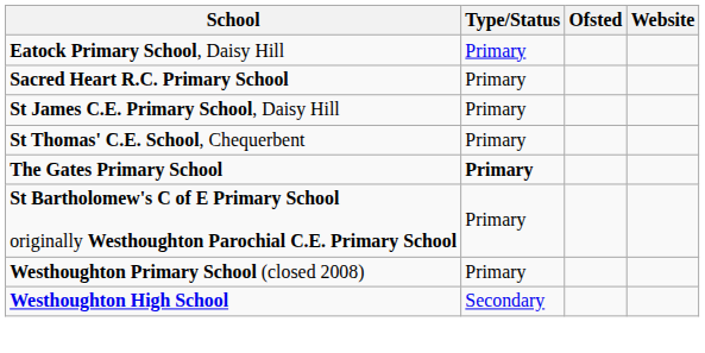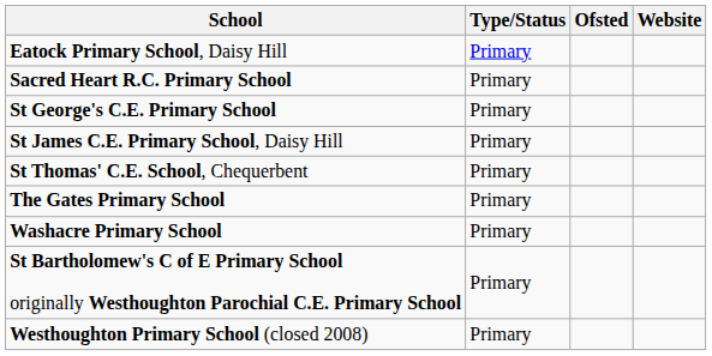 <table class="wikitable">
 <tr>
 <th>School</th>
 <th>Type/Status</th>
 <th>Ofsted</th>
 <th>Website</th>
 </tr>
 <tr>
 <td><strong>Eatock Primary School</strong>, Daisy Hill</td>
 <td><a href='#'>Primary</a></td>
 <td></td>
 <td></td>
 </tr>
 <tr>
 <td><strong>Sacred Heart R.C. Primary School</strong></td>
 <td>Primary</td>
 <td></td>
 <td></td>
 </tr>
 <tr>
+<td><strong>St George's C.E. Primary School</strong></td>
+<td>Primary</td>
+<td></td>
+<td></td>
+</tr>
+<tr>
 <td><strong>St James C.E. Primary School</strong>, Daisy Hill</td>
 <td>Primary</td>
 <td></td>
 <td></td>
 </tr>
 <tr>
 <td><strong>St Thomas' C.E. School</strong>, Chequerbent</td>
 <td>Primary</td>
 <td></td>
 <td></td>
 </tr>
 <tr>
 <td><strong>The Gates Primary School</strong></td>
-<td><strong>Primary</strong></td>
+<td>Primary</td>
+<td></td>
+<td></td>
+</tr>
+<tr>
+<td><strong>Washacre Primary School</strong></td>
+<td>Primary</td>
 <td></td>
 <td></td>
 </tr>
 <tr>
 <td><strong>St Bartholomew's C of E Primary School</strong> <br><br>originally <strong>Westhoughton Parochial C.E. Primary School </strong></td>
 <td>Primary</td>
 <td></td>
 <td></td>
 </tr>
 <tr>
 <td><strong>Westhoughton Primary School</strong> (closed 2008)</td>
 <td>Primary</td>
 <td></td>
 <td></td>
 </tr>
-<tr>
-<td><strong><a href='#'>Westhoughton High School</a></strong></td>
-<td><a href='#'>Secondary</a></td>
-<td></td>
-<td></td>
-</tr>
 </table>
